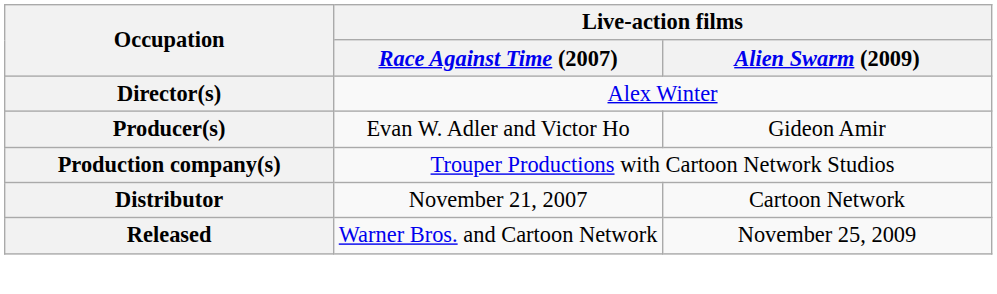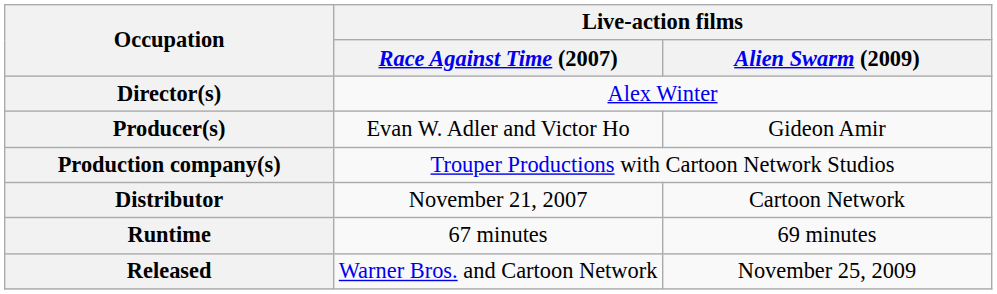 <table class="wikitable" style="text-align:center;">
 <tr>
 <th rowspan="2" style="width:33.33%;">Occupation</th>
 <th colspan="2">Live-action films</th>
 </tr>
 <tr>
 <th style="width:33.33%;"><em><a href='#'>Race Against Time</a></em> (2007)</th>
 <th style="width:33.33%;"><em><a href='#'>Alien Swarm</a></em> (2009)</th>
 </tr>
 <tr>
 <th>Director(s)</th>
 <td colspan="2"><a href='#'>Alex Winter</a></td>
 </tr>
 <tr>
 <th>Producer(s)</th>
 <td>Evan W. Adler and Victor Ho </td>
 <td>Gideon Amir</td>
 </tr>
 <tr>
 <th>Production company(s)</th>
 <td colspan="2"><a href='#'>Trouper Productions</a> with Cartoon Network Studios</td>
 </tr>
 <tr>
 <th>Distributor</th>
 <td>November 21, 2007</td>
 <td>Cartoon Network</td>
 </tr>
 <tr>
+<th>Runtime</th>
+<td>67 minutes</td>
+<td>69 minutes</td>
+</tr>
+<tr>
 <th>Released</th>
 <td><a href='#'>Warner Bros.</a> and Cartoon Network</td>
 <td>November 25, 2009</td>
 </tr>
 </table>
